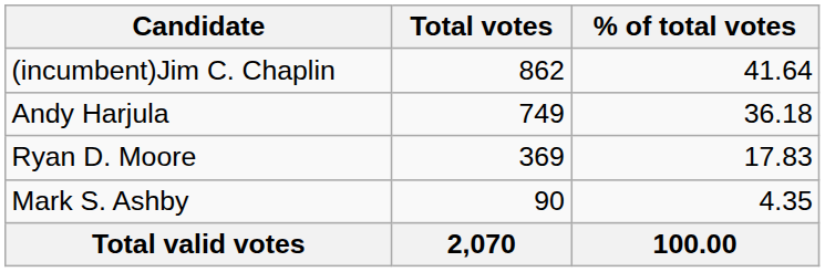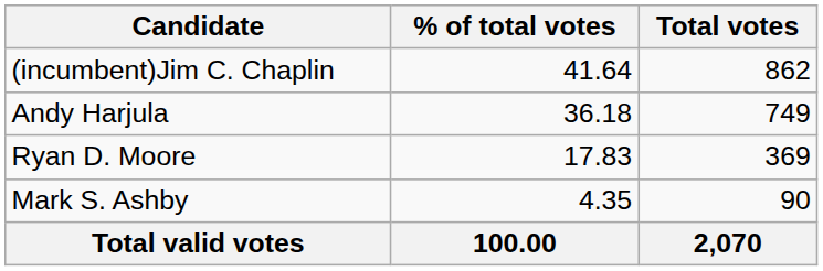 <table style="width:475px;" class="wikitable">
 <tr bgcolor="#EEEEEE">
 <th align="left">Candidate</th>
+<th align="right">% of total votes</th>
 <th align="right">Total votes</th>
-<th align="right">% of total votes</th>
 </tr>
 <tr>
 <td align="left">(incumbent)Jim C. Chaplin</td>
+<td align="right">41.64</td>
 <td align="right">862</td>
-<td align="right">41.64</td>
 </tr>
 <tr>
 <td align="left">Andy Harjula</td>
+<td align="right">36.18</td>
 <td align="right">749</td>
-<td align="right">36.18</td>
 </tr>
 <tr>
 <td align="left">Ryan D. Moore</td>
+<td align="right">17.83</td>
 <td align="right">369</td>
-<td align="right">17.83</td>
 </tr>
 <tr>
 <td align="left">Mark S. Ashby</td>
+<td align="right">4.35</td>
 <td align="right">90</td>
-<td align="right">4.35</td>
 </tr>
 <tr bgcolor="#EEEEEE">
 <th align="left">Total valid votes</th>
+<th align="right">100.00</th>
 <th align="right">2,070</th>
-<th align="right">100.00</th>
 </tr>
 </table>
